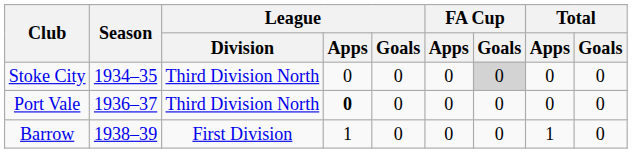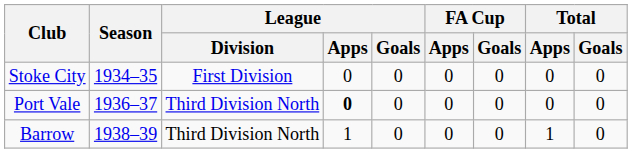 <table class="wikitable" style="text-align: center;">
 <tr>
 <th rowspan="2">Club</th>
 <th rowspan="2">Season</th>
 <th colspan="3">League</th>
 <th colspan="2">FA Cup</th>
 <th colspan="2">Total</th>
 </tr>
 <tr>
 <th>Division</th>
 <th>Apps</th>
 <th>Goals</th>
 <th>Apps</th>
 <th>Goals</th>
 <th>Apps</th>
 <th>Goals</th>
 </tr>
 <tr>
 <td><a href='#'>Stoke City</a></td>
 <td><a href='#'>1934–35</a></td>
-<td><a href='#'>Third Division North</a></td>
+<td><a href='#'>First Division</a></td>
 <td>0</td>
 <td>0</td>
 <td>0</td>
-<td style="background: lightgrey;">0</td>
+<td>0</td>
 <td>0</td>
 <td>0</td>
 </tr>
 <tr>
 <td><a href='#'>Port Vale</a></td>
 <td><a href='#'>1936–37</a></td>
 <td><a href='#'>Third Division North</a></td>
 <td><strong>0</strong></td>
 <td>0</td>
 <td>0</td>
 <td>0</td>
 <td>0</td>
 <td>0</td>
 </tr>
 <tr>
 <td><a href='#'>Barrow</a></td>
 <td><a href='#'>1938–39</a></td>
-<td><a href='#'>First Division</a></td>
+<td>Third Division North</td>
 <td>1</td>
 <td>0</td>
 <td>0</td>
 <td>0</td>
 <td>1</td>
 <td>0</td>
 </tr>
 </table>
